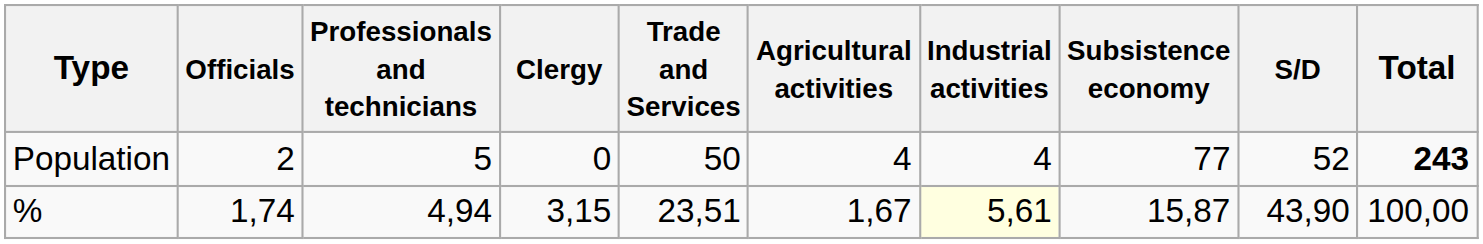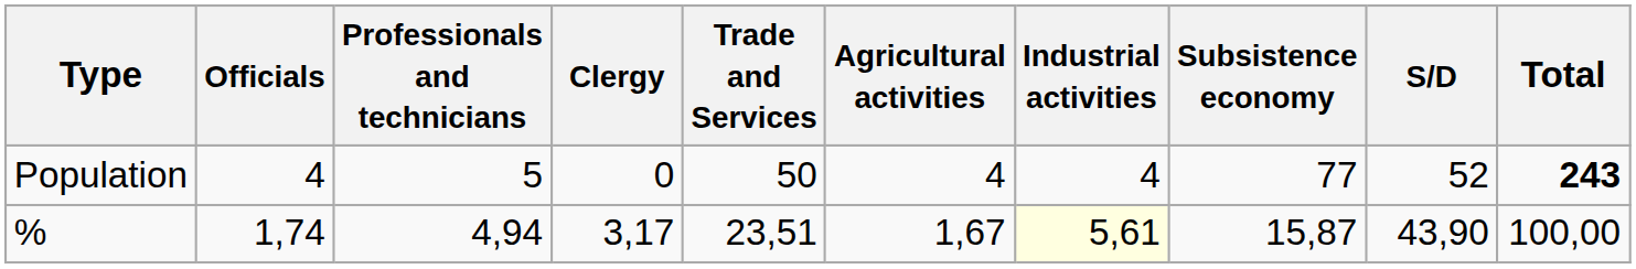 <table class="wikitable">
 <tr>
 <th width="50">Type</th>
 <th width="50"><small>Officials</small></th>
 <th width="50"><small>Professionals and technicians</small></th>
 <th width="50"><small>Clergy</small></th>
 <th width="50"><small>Trade and Services</small></th>
 <th width="50"><small>Agricultural activities</small></th>
 <th width="50"><small>Industrial activities</small></th>
 <th width="50"><small>Subsistence economy</small></th>
 <th width="50"><small>S/D</small></th>
 <th width="50"><strong>Total</strong></th>
 </tr>
 <tr>
 <td>Population</td>
-<td align=right>2</td>
+<td align=right>4</td>
 <td align=right>5</td>
 <td align=right>0</td>
 <td align=right>50</td>
 <td align=right>4</td>
 <td align=right>4</td>
 <td align=right>77</td>
 <td align=right>52</td>
 <td align=right><strong>243</strong></td>
 </tr>
 <tr>
 <td>%</td>
 <td align=right>1,74</td>
 <td align=right>4,94</td>
-<td align=right>3,15</td>
+<td align=right>3,17</td>
 <td align=right>23,51</td>
 <td align=right>1,67</td>
 <td align=right style="background: lightyellow;">5,61</td>
 <td align=right>15,87</td>
 <td align=right>43,90</td>
 <td align=right>100,00</td>
 </tr>
 </table>
